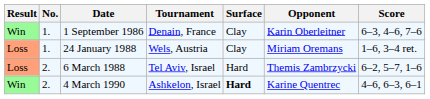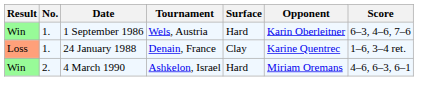 <table class="sortable wikitable" style="font-size:97%">
 <tr>
 <th>Result</th>
 <th>No.</th>
 <th>Date</th>
 <th>Tournament</th>
 <th>Surface</th>
 <th>Opponent</th>
 <th>Score</th>
 </tr>
 <tr bgcolor="#f0f8ff">
 <td style="background:#98fb98;">Win</td>
 <td>1.</td>
 <td>1 September 1986</td>
-<td><a href='#'>Denain</a>, France</td>
-<td>Clay</td>
+<td><a href='#'>Wels</a>, Austria</td>
+<td>Hard</td>
 <td> <a href='#'>Karin Oberleitner</a></td>
 <td>6–3, 4–6, 7–6</td>
 </tr>
 <tr style="background:#f0f8ff;">
 <td style="background:#ffa07a;">Loss</td>
 <td>1.</td>
 <td>24 January 1988</td>
-<td><a href='#'>Wels</a>, Austria</td>
+<td><a href='#'>Denain</a>, France</td>
 <td>Clay</td>
-<td> <a href='#'>Miriam Oremans</a></td>
+<td> <a href='#'>Karine Quentrec</a></td>
 <td>1–6, 3–4 ret.</td>
-</tr>
-<tr style="background:#f0f8ff;">
-<td style="background:#ffa07a;">Loss</td>
-<td>2.</td>
-<td>6 March 1988</td>
-<td><a href='#'>Tel Aviv</a>, Israel</td>
-<td>Hard</td>
-<td> <a href='#'>Themis Zambrzycki</a></td>
-<td>6–2, 5–7, 1–6</td>
 </tr>
 <tr style="background:#f0f8ff;">
 <td style="background:#98fb98;">Win</td>
 <td>2.</td>
 <td>4 March 1990</td>
 <td><a href='#'>Ashkelon</a>, Israel</td>
-<td><strong>Hard</strong></td>
-<td> <a href='#'>Karine Quentrec</a></td>
+<td>Hard</td>
+<td> <a href='#'>Miriam Oremans</a></td>
 <td>4–6, 6–3, 6–1</td>
 </tr>
 </table>
